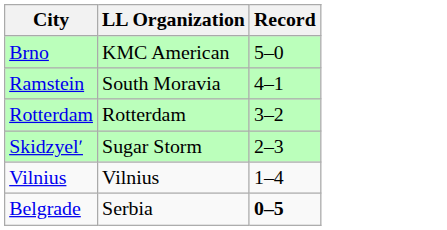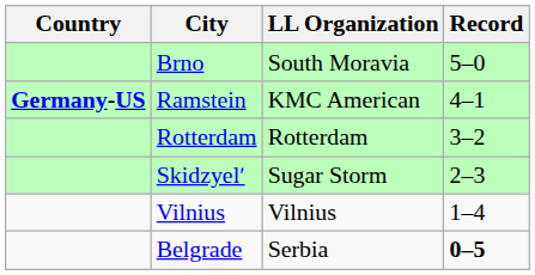 <table class="wikitable">
 <tr>
+<th>Country</th>
 <th>City</th>
 <th>LL Organization</th>
 <th>Record</th>
 </tr>
 <tr bgcolor=#bbffbb>
+<td><strong></strong></td>
 <td><a href='#'>Brno</a></td>
-<td>KMC American</td>
+<td>South Moravia</td>
 <td>5–0</td>
 </tr>
 <tr bgcolor=#bbffbb>
+<td> <strong><a href='#'>Germany</a>-<a href='#'>US</a></strong></td>
 <td><a href='#'>Ramstein</a></td>
-<td>South Moravia</td>
+<td>KMC American</td>
 <td>4–1</td>
 </tr>
 <tr bgcolor=#bbffbb>
+<td><strong></strong></td>
 <td><a href='#'>Rotterdam</a></td>
 <td>Rotterdam</td>
 <td>3–2</td>
 </tr>
 <tr bgcolor=#bbffbb>
+<td><strong></strong></td>
 <td><a href='#'>Skidzyelʹ</a></td>
 <td>Sugar Storm</td>
 <td>2–3</td>
 </tr>
 <tr>
+<td><strong></strong></td>
 <td><a href='#'>Vilnius</a></td>
 <td>Vilnius</td>
 <td>1–4</td>
 </tr>
 <tr>
+<td><strong></strong></td>
 <td><a href='#'>Belgrade</a></td>
 <td>Serbia</td>
 <td><strong>0–5</strong></td>
 </tr>
 </table>
